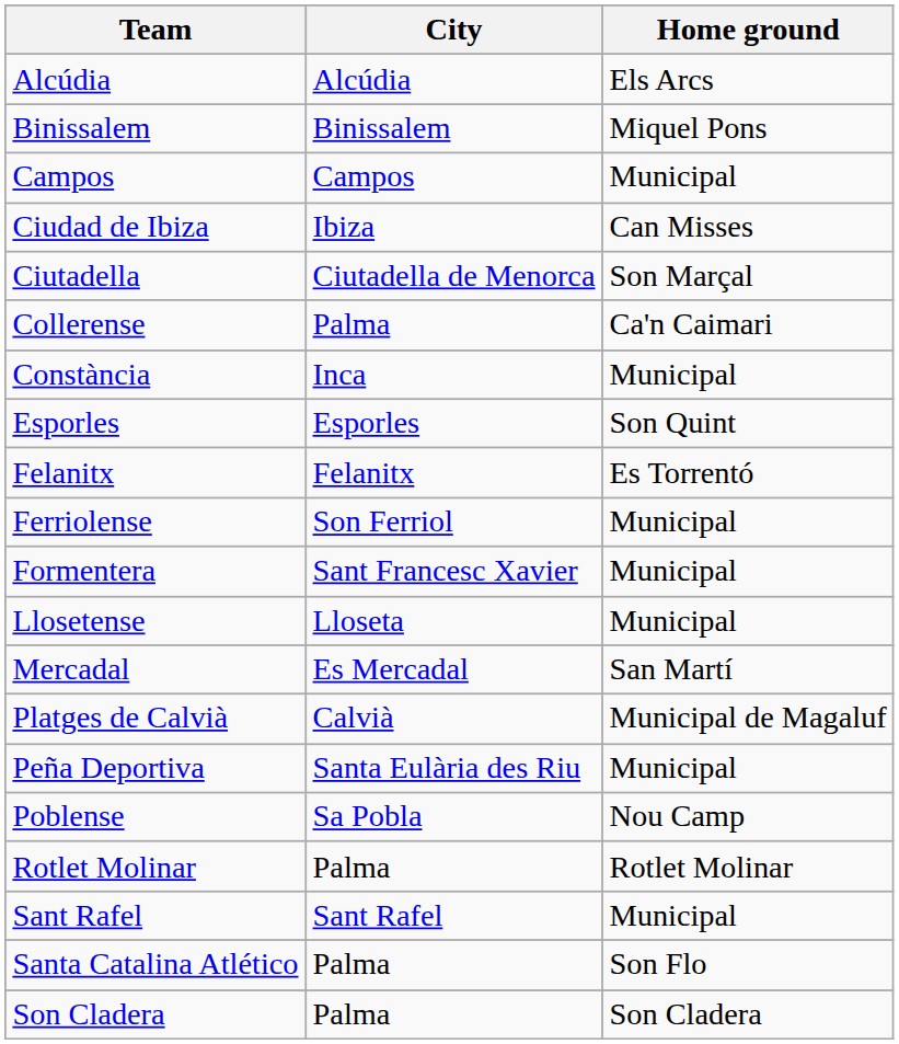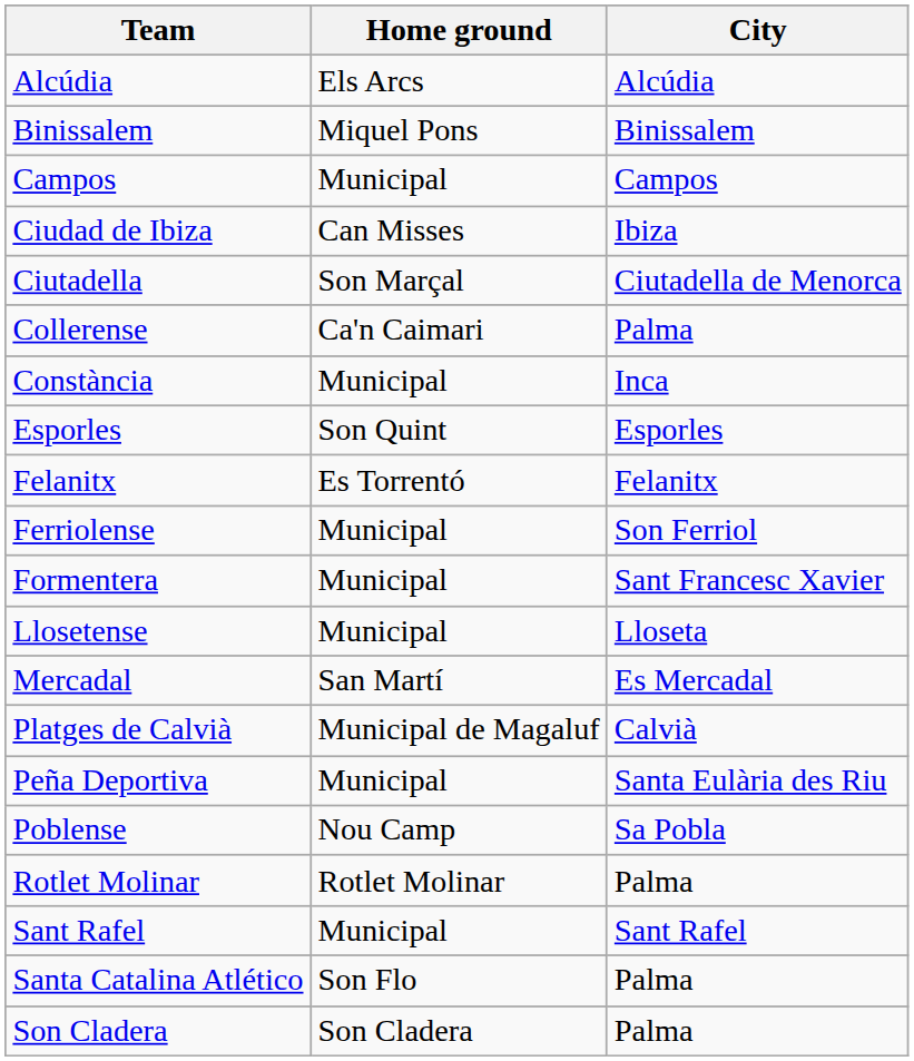 <table class="wikitable sortable">
 <tr>
 <th>Team</th>
+<th>Home ground</th>
 <th>City</th>
-<th>Home ground</th>
 </tr>
 <tr>
 <td><a href='#'>Alcúdia</a></td>
+<td>Els Arcs</td>
 <td><a href='#'>Alcúdia</a></td>
-<td>Els Arcs</td>
 </tr>
 <tr>
 <td><a href='#'>Binissalem</a></td>
+<td>Miquel Pons</td>
 <td><a href='#'>Binissalem</a></td>
-<td>Miquel Pons</td>
 </tr>
 <tr>
 <td><a href='#'>Campos</a></td>
+<td>Municipal</td>
 <td><a href='#'>Campos</a></td>
-<td>Municipal</td>
 </tr>
 <tr>
 <td><a href='#'>Ciudad de Ibiza</a></td>
+<td>Can Misses</td>
 <td><a href='#'>Ibiza</a></td>
-<td>Can Misses</td>
 </tr>
 <tr>
 <td><a href='#'>Ciutadella</a></td>
+<td>Son Marçal</td>
 <td><a href='#'>Ciutadella de Menorca</a></td>
-<td>Son Marçal</td>
 </tr>
 <tr>
 <td><a href='#'>Collerense</a></td>
+<td>Ca'n Caimari</td>
 <td><a href='#'>Palma</a></td>
-<td>Ca'n Caimari</td>
 </tr>
 <tr>
 <td><a href='#'>Constància</a></td>
+<td>Municipal</td>
 <td><a href='#'>Inca</a></td>
-<td>Municipal</td>
 </tr>
 <tr>
 <td><a href='#'>Esporles</a></td>
+<td>Son Quint</td>
 <td><a href='#'>Esporles</a></td>
-<td>Son Quint</td>
 </tr>
 <tr>
 <td><a href='#'>Felanitx</a></td>
+<td>Es Torrentó</td>
 <td><a href='#'>Felanitx</a></td>
-<td>Es Torrentó</td>
 </tr>
 <tr>
 <td><a href='#'>Ferriolense</a></td>
+<td>Municipal</td>
 <td><a href='#'>Son Ferriol</a></td>
-<td>Municipal</td>
 </tr>
 <tr>
 <td><a href='#'>Formentera</a></td>
+<td>Municipal</td>
 <td><a href='#'>Sant Francesc Xavier</a></td>
-<td>Municipal</td>
 </tr>
 <tr>
 <td><a href='#'>Llosetense</a></td>
+<td>Municipal</td>
 <td><a href='#'>Lloseta</a></td>
-<td>Municipal</td>
 </tr>
 <tr>
 <td><a href='#'>Mercadal</a></td>
+<td>San Martí</td>
 <td><a href='#'>Es Mercadal</a></td>
-<td>San Martí</td>
 </tr>
 <tr>
 <td><a href='#'>Platges de Calvià</a></td>
+<td>Municipal de Magaluf</td>
 <td><a href='#'>Calvià</a></td>
-<td>Municipal de Magaluf</td>
 </tr>
 <tr>
 <td><a href='#'>Peña Deportiva</a></td>
+<td>Municipal</td>
 <td><a href='#'>Santa Eulària des Riu</a></td>
-<td>Municipal</td>
 </tr>
 <tr>
 <td><a href='#'>Poblense</a></td>
+<td>Nou Camp</td>
 <td><a href='#'>Sa Pobla</a></td>
-<td>Nou Camp</td>
 </tr>
 <tr>
 <td><a href='#'>Rotlet Molinar</a></td>
+<td>Rotlet Molinar</td>
 <td>Palma</td>
-<td>Rotlet Molinar</td>
 </tr>
 <tr>
 <td><a href='#'>Sant Rafel</a></td>
+<td>Municipal</td>
 <td><a href='#'>Sant Rafel</a></td>
-<td>Municipal</td>
 </tr>
 <tr>
 <td><a href='#'>Santa Catalina Atlético</a></td>
+<td>Son Flo</td>
 <td>Palma</td>
-<td>Son Flo</td>
 </tr>
 <tr>
 <td><a href='#'>Son Cladera</a></td>
+<td>Son Cladera</td>
 <td>Palma</td>
-<td>Son Cladera</td>
 </tr>
 </table>
